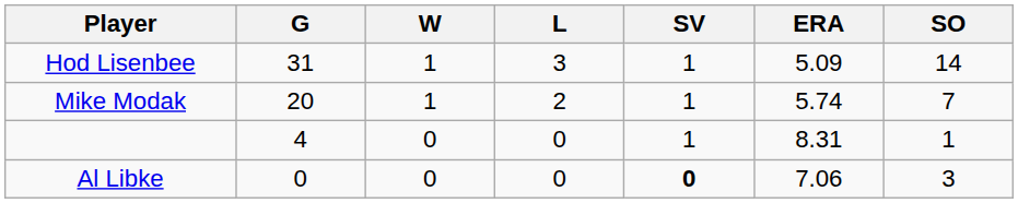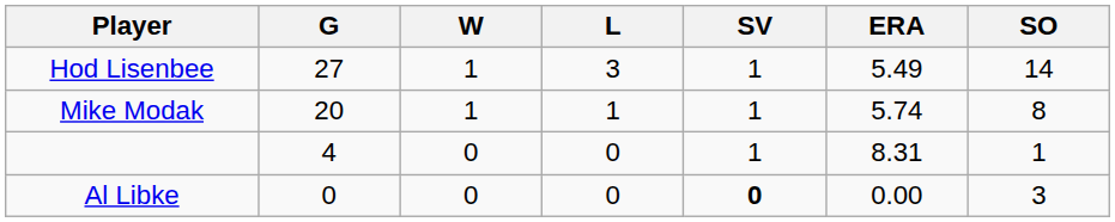 <table class="wikitable sortable">
 <tr>
 <th bgcolor="#DDDDFF" width="16%">Player</th>
 <th bgcolor="#DDDDFF" width="9%">G</th>
 <th bgcolor="#DDDDFF" width="9%">W</th>
 <th bgcolor="#DDDDFF" width="9%">L</th>
 <th bgcolor="#DDDDFF" width="9%">SV</th>
 <th bgcolor="#DDDDFF" width="9%">ERA</th>
 <th bgcolor="#DDDDFF" width="9%">SO</th>
 </tr>
 <tr align="center">
 <td><a href='#'>Hod Lisenbee</a></td>
-<td>31</td>
+<td>27</td>
 <td>1</td>
 <td>3</td>
 <td>1</td>
-<td>5.09</td>
+<td>5.49</td>
 <td>14</td>
 </tr>
 <tr align=center>
 <td><a href='#'>Mike Modak</a></td>
 <td>20</td>
 <td>1</td>
-<td>2</td>
+<td>1</td>
 <td>1</td>
 <td>5.74</td>
-<td>7</td>
+<td>8</td>
 </tr>
 <tr align=center>
 <td></td>
 <td>4</td>
 <td>0</td>
 <td>0</td>
 <td>1</td>
 <td>8.31</td>
 <td>1</td>
 </tr>
 <tr align="center">
 <td><a href='#'>Al Libke</a></td>
 <td>0</td>
 <td>0</td>
 <td>0</td>
 <td><strong>0</strong></td>
-<td>7.06</td>
+<td>0.00</td>
 <td>3</td>
 </tr>
 </table>
